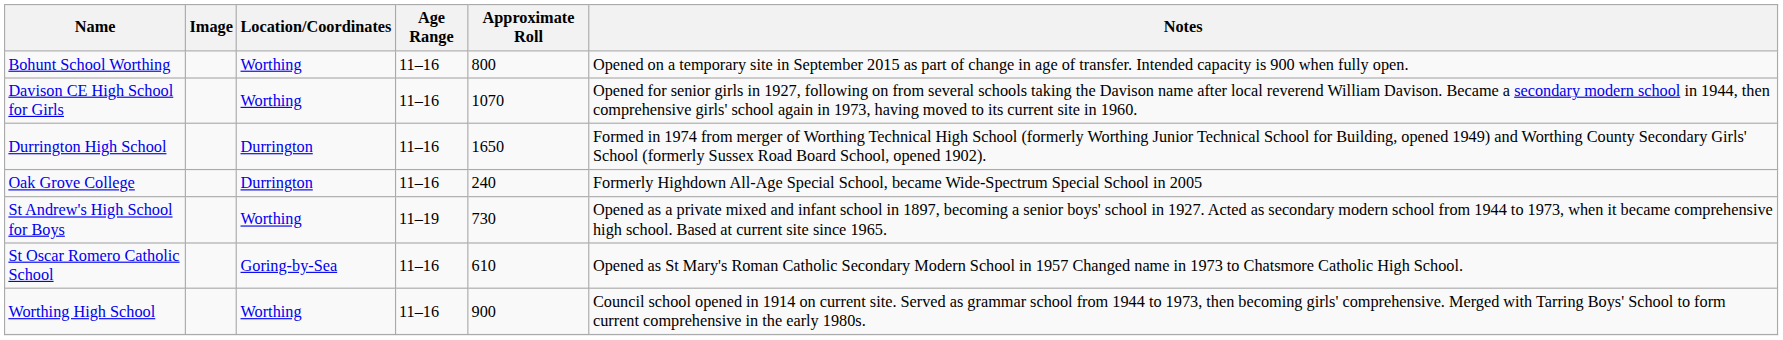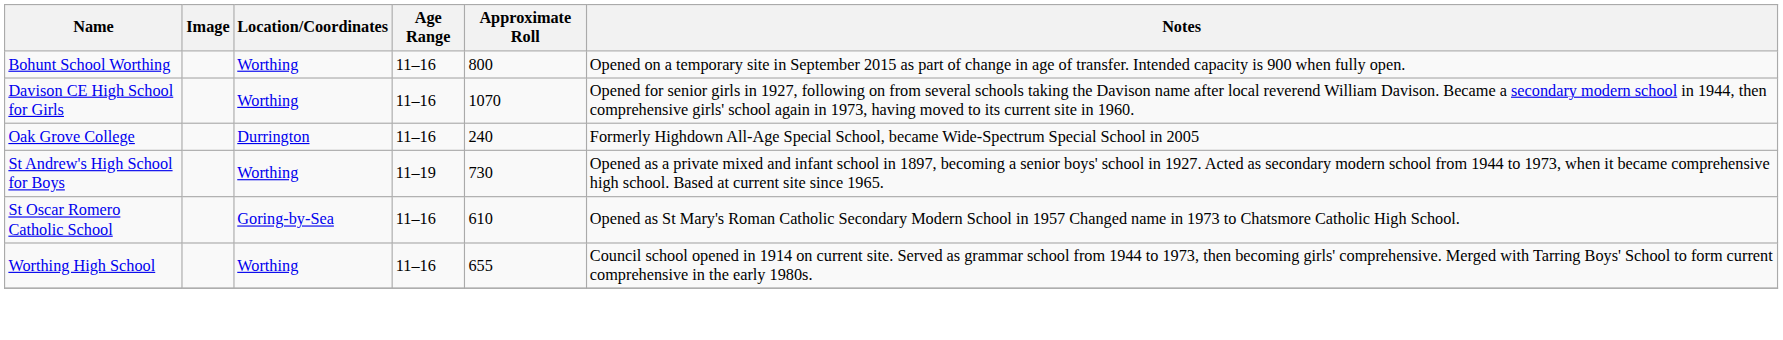 <table class="wikitable sortable" style="font-size:90%;">
 <tr>
 <th>Name</th>
 <th class="unsortable">Image</th>
 <th>Location/Coordinates</th>
 <th>Age Range</th>
 <th>Approximate Roll</th>
 <th class="unsortable">Notes</th>
 </tr>
 <tr>
 <td><a href='#'>Bohunt School Worthing</a></td>
 <td></td>
 <td><a href='#'>Worthing</a><br></td>
 <td>11–16</td>
 <td>800</td>
 <td>Opened on a temporary site in September 2015 as part of change in age of transfer. Intended capacity is 900 when fully open.</td>
 </tr>
 <tr>
 <td><a href='#'>Davison CE High School for Girls</a></td>
 <td></td>
 <td><a href='#'>Worthing</a><br></td>
 <td>11–16</td>
 <td>1070</td>
 <td>Opened for senior girls in 1927, following on from several schools taking the Davison name after local reverend William Davison. Became a <a href='#'>secondary modern school</a> in 1944, then comprehensive girls' school again in 1973, having moved to its current site in 1960.</td>
-</tr>
-<tr>
-<td><a href='#'>Durrington High School</a></td>
-<td></td>
-<td><a href='#'>Durrington</a><br></td>
-<td>11–16</td>
-<td>1650</td>
-<td>Formed in 1974 from merger of Worthing Technical High School (formerly Worthing Junior Technical School for Building, opened 1949) and Worthing County Secondary Girls' School (formerly Sussex Road Board School, opened 1902).</td>
 </tr>
 <tr>
 <td><a href='#'>Oak Grove College</a></td>
 <td></td>
 <td><a href='#'>Durrington</a><br></td>
 <td>11–16</td>
 <td>240</td>
 <td>Formerly Highdown All-Age Special School, became Wide-Spectrum Special School in 2005</td>
 </tr>
 <tr>
 <td><a href='#'>St Andrew's High School for Boys</a></td>
 <td></td>
 <td><a href='#'>Worthing</a><br></td>
 <td>11–19</td>
 <td>730</td>
 <td>Opened as a private mixed and infant school in 1897, becoming a senior boys' school in 1927. Acted as secondary modern school from 1944 to 1973, when it became comprehensive high school. Based at current site since 1965.</td>
 </tr>
 <tr>
 <td><a href='#'>St Oscar Romero Catholic School</a></td>
 <td></td>
 <td><a href='#'>Goring-by-Sea</a><br></td>
 <td>11–16</td>
 <td>610</td>
 <td>Opened as St Mary's Roman Catholic Secondary Modern School in 1957 Changed name in 1973 to Chatsmore Catholic High School.</td>
 </tr>
 <tr>
 <td><a href='#'>Worthing High School</a></td>
 <td></td>
 <td><a href='#'>Worthing</a><br></td>
 <td>11–16</td>
-<td>900</td>
+<td>655</td>
 <td>Council school opened in 1914 on current site. Served as grammar school from 1944 to 1973, then becoming girls' comprehensive. Merged with Tarring Boys' School to form current comprehensive in the early 1980s.</td>
 </tr>
 <tr>
 </tr>
 </table>
